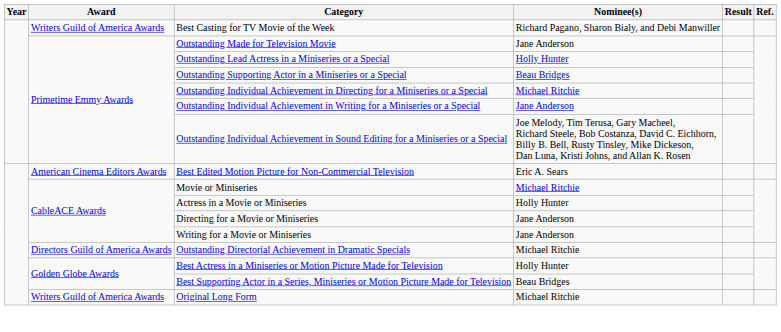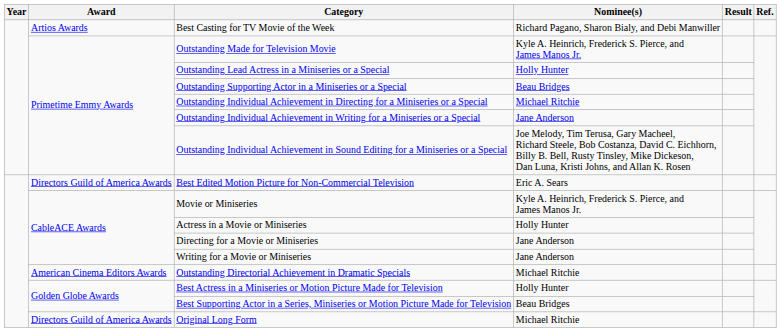 <table class="wikitable sortable plainrowheaders">
 <tr>
 <th>Year</th>
 <th>Award</th>
 <th>Category</th>
 <th>Nominee(s)</th>
 <th>Result</th>
 <th>Ref.</th>
 </tr>
 <tr>
 <td rowspan="7"></td>
-<td><a href='#'>Writers Guild of America Awards</a></td>
+<td><a href='#'>Artios Awards</a></td>
 <td>Best Casting for TV Movie of the Week</td>
 <td>Richard Pagano, Sharon Bialy, and Debi Manwiller</td>
 <td></td>
 <td align="center"></td>
 </tr>
 <tr>
 <td rowspan="6"><a href='#'>Primetime Emmy Awards</a></td>
 <td><a href='#'>Outstanding Made for Television Movie</a></td>
-<td>Jane Anderson</td>
+<td>Kyle A. Heinrich, Frederick S. Pierce, and <br> <a href='#'>James Manos Jr.</a></td>
 <td></td>
 <td align="center" rowspan="6"> <br> </td>
 </tr>
 <tr>
 <td><a href='#'>Outstanding Lead Actress in a Miniseries or a Special</a></td>
 <td><a href='#'>Holly Hunter</a></td>
 <td></td>
 </tr>
 <tr>
 <td><a href='#'>Outstanding Supporting Actor in a Miniseries or a Special</a></td>
 <td><a href='#'>Beau Bridges</a></td>
 <td></td>
 </tr>
 <tr>
 <td><a href='#'>Outstanding Individual Achievement in Directing for a Miniseries or a Special</a></td>
 <td><a href='#'>Michael Ritchie</a></td>
 <td></td>
 </tr>
 <tr>
 <td><a href='#'>Outstanding Individual Achievement in Writing for a Miniseries or a Special</a></td>
 <td><a href='#'>Jane Anderson</a></td>
 <td></td>
 </tr>
 <tr>
 <td><a href='#'>Outstanding Individual Achievement in Sound Editing for a Miniseries or a Special</a></td>
 <td>Joe Melody, Tim Terusa, Gary Macheel, <br> Richard Steele, Bob Costanza, David C. Eichhorn, <br> Billy B. Bell, Rusty Tinsley, Mike Dickeson, <br> Dan Luna, Kristi Johns, and Allan K. Rosen</td>
 <td></td>
 </tr>
 <tr>
 <td rowspan="9"></td>
-<td><a href='#'>American Cinema Editors Awards</a></td>
+<td><a href='#'>Directors Guild of America Awards</a></td>
 <td><a href='#'>Best Edited Motion Picture for Non-Commercial Television</a></td>
 <td>Eric A. Sears</td>
 <td></td>
 <td align="center"></td>
 </tr>
 <tr>
 <td rowspan="4"><a href='#'>CableACE Awards</a></td>
 <td>Movie or Miniseries</td>
-<td><a href='#'>Michael Ritchie</a></td>
+<td>Kyle A. Heinrich, Frederick S. Pierce, and <br> James Manos Jr.</td>
 <td></td>
 <td align="center" rowspan="4"></td>
 </tr>
 <tr>
 <td>Actress in a Movie or Miniseries</td>
 <td>Holly Hunter</td>
 <td></td>
 </tr>
 <tr>
 <td>Directing for a Movie or Miniseries</td>
 <td>Jane Anderson</td>
 <td></td>
 </tr>
 <tr>
 <td>Writing for a Movie or Miniseries</td>
 <td>Jane Anderson</td>
 <td></td>
 </tr>
 <tr>
-<td><a href='#'>Directors Guild of America Awards</a></td>
+<td><a href='#'>American Cinema Editors Awards</a></td>
 <td><a href='#'>Outstanding Directorial Achievement in Dramatic Specials</a></td>
 <td>Michael Ritchie</td>
 <td></td>
 <td align="center"></td>
 </tr>
 <tr>
 <td rowspan="2"><a href='#'>Golden Globe Awards</a></td>
 <td><a href='#'>Best Actress in a Miniseries or Motion Picture Made for Television</a></td>
 <td>Holly Hunter</td>
 <td></td>
 <td align="center" rowspan="2"></td>
 </tr>
 <tr>
 <td><a href='#'>Best Supporting Actor in a Series, Miniseries or Motion Picture Made for Television</a></td>
 <td>Beau Bridges</td>
 <td></td>
 </tr>
 <tr>
-<td><a href='#'>Writers Guild of America Awards</a></td>
+<td><a href='#'>Directors Guild of America Awards</a></td>
 <td><a href='#'>Original Long Form</a></td>
 <td>Michael Ritchie</td>
 <td></td>
 <td align="center"></td>
 </tr>
 </table>
